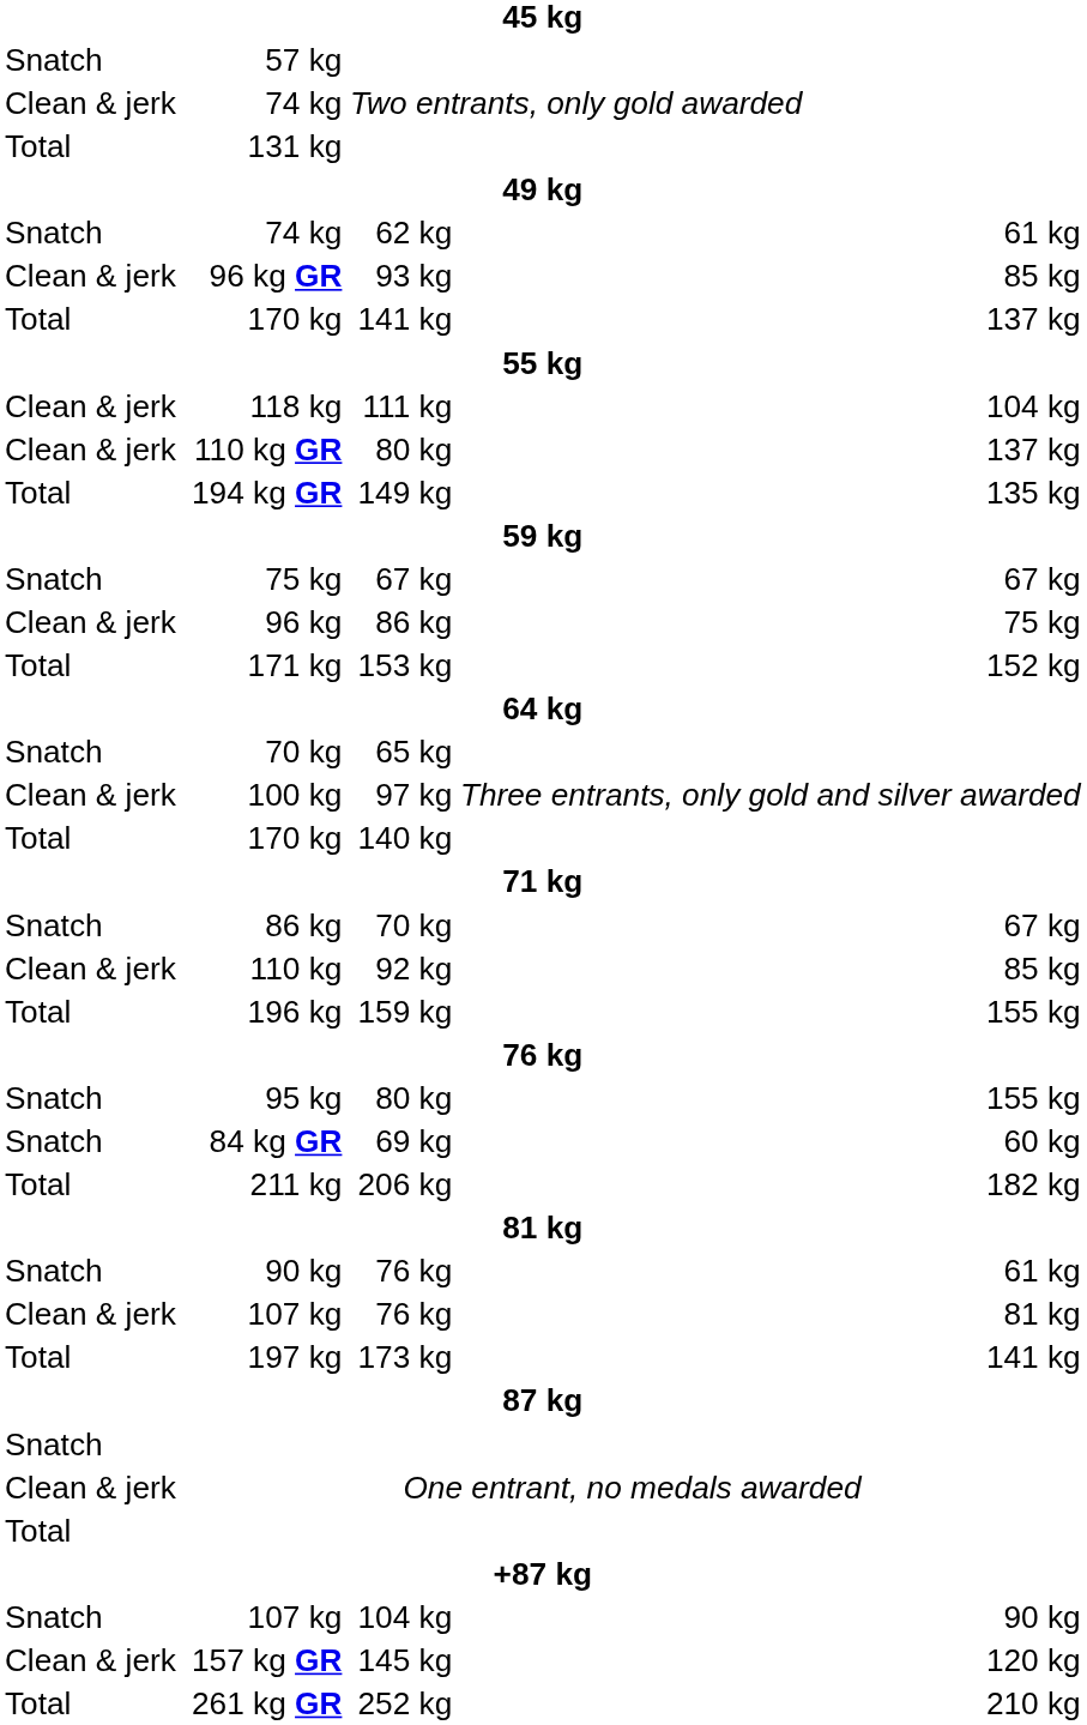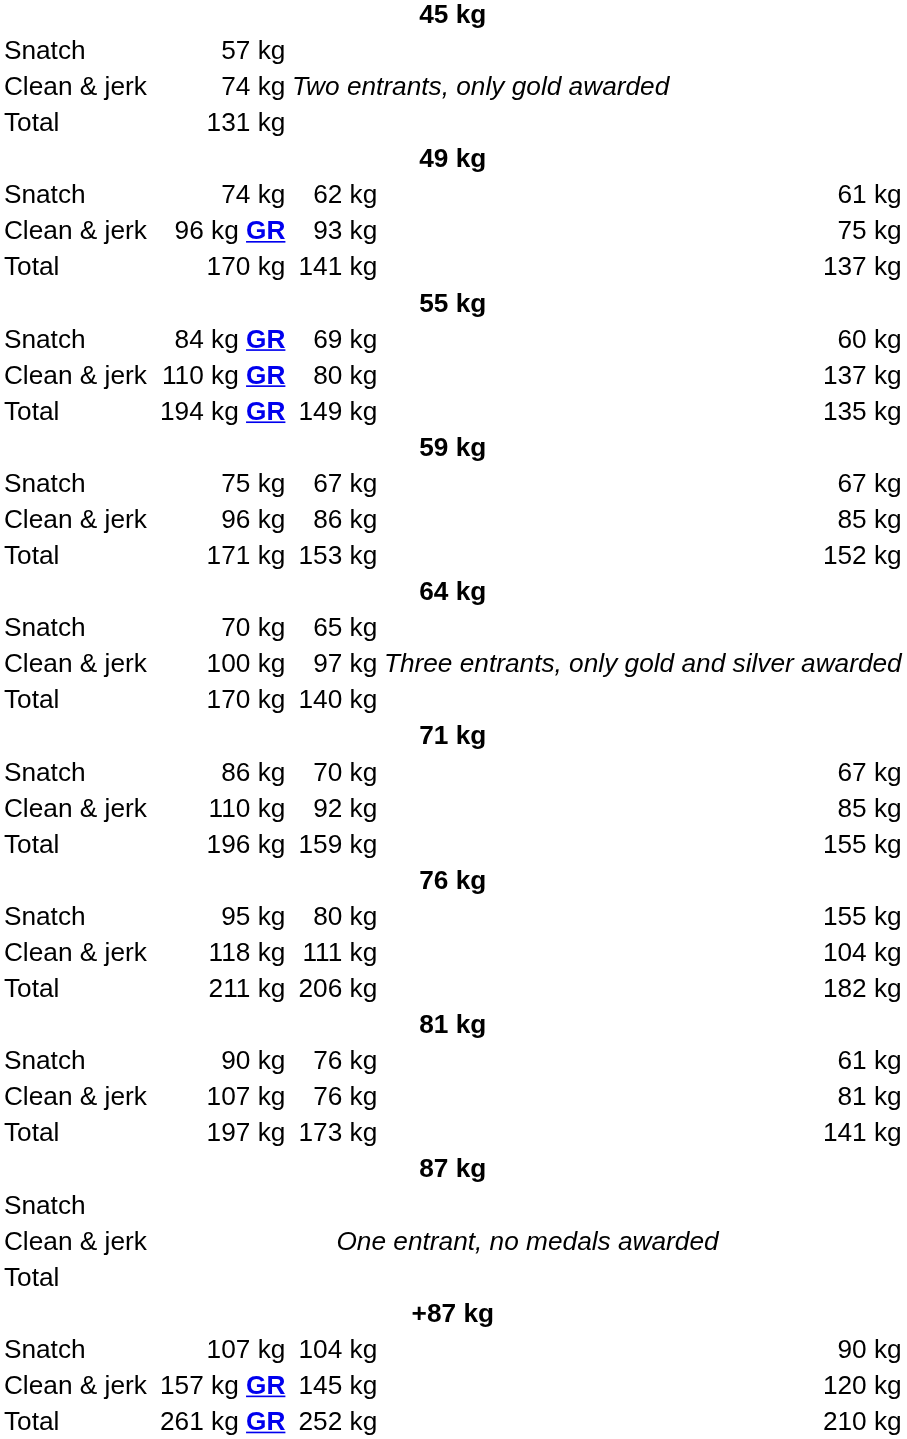 <table>
 <tr>
 <th colspan="7">45 kg</th>
 </tr>
 <tr>
 <td>Snatch</td>
 <td></td>
 <td align="right">57 kg</td>
 <td colspan="4" rowspan="3"><em>Two entrants, only gold awarded</em></td>
 </tr>
 <tr>
 <td>Clean & jerk</td>
 <td></td>
 <td align="right">74 kg</td>
 </tr>
 <tr>
 <td>Total</td>
 <td></td>
 <td align="right">131 kg</td>
 </tr>
 <tr>
 <th colspan="7">49 kg</th>
 </tr>
 <tr>
 <td>Snatch</td>
 <td></td>
 <td align="right">74 kg</td>
 <td></td>
 <td align="right">62 kg</td>
 <td></td>
 <td align="right">61 kg</td>
 </tr>
 <tr>
 <td>Clean & jerk</td>
 <td></td>
 <td align="right">96 kg <strong><a href='#'>GR</a></strong></td>
 <td></td>
 <td align="right">93 kg</td>
 <td></td>
-<td align="right">85 kg</td>
+<td align="right">75 kg</td>
 </tr>
 <tr>
 <td>Total</td>
 <td></td>
 <td align="right">170 kg</td>
 <td></td>
 <td align="right">141 kg</td>
 <td></td>
 <td align="right">137 kg</td>
 </tr>
 <tr>
 <th colspan="7">55 kg</th>
 </tr>
 <tr>
-<td>Clean & jerk</td>
+<td>Snatch</td>
 <td></td>
-<td align="right">118 kg</td>
+<td align="right">84 kg <strong><a href='#'>GR</a></strong></td>
 <td></td>
-<td align="right">111 kg</td>
+<td align="right">69 kg</td>
 <td></td>
-<td align="right">104 kg</td>
+<td align="right">60 kg</td>
 </tr>
 <tr>
 <td>Clean & jerk</td>
 <td></td>
 <td align="right">110 kg <strong><a href='#'>GR</a></strong></td>
 <td></td>
 <td align="right">80 kg</td>
 <td></td>
 <td align="right">137 kg</td>
 </tr>
 <tr>
 <td>Total</td>
 <td></td>
 <td align="right">194 kg <strong><a href='#'>GR</a></strong></td>
 <td></td>
 <td align="right">149 kg</td>
 <td></td>
 <td align="right">135 kg</td>
 </tr>
 <tr>
 <th colspan="7">59 kg</th>
 </tr>
 <tr>
 <td>Snatch</td>
 <td></td>
 <td align="right">75 kg</td>
 <td></td>
 <td align="right">67 kg</td>
 <td></td>
 <td align="right">67 kg</td>
 </tr>
 <tr>
 <td>Clean & jerk</td>
 <td></td>
 <td align="right">96 kg</td>
 <td></td>
 <td align="right">86 kg</td>
 <td></td>
-<td align="right">75 kg</td>
+<td align="right">85 kg</td>
 </tr>
 <tr>
 <td>Total</td>
 <td></td>
 <td align="right">171 kg</td>
 <td></td>
 <td align="right">153 kg</td>
 <td></td>
 <td align="right">152 kg</td>
 </tr>
 <tr>
 <th colspan="7">64 kg</th>
 </tr>
 <tr>
 <td>Snatch</td>
 <td></td>
 <td align="right">70 kg</td>
 <td></td>
 <td align="right">65 kg</td>
 <td colspan="2" rowspan="3"><em>Three entrants, only gold and silver awarded</em></td>
 </tr>
 <tr>
 <td>Clean & jerk</td>
 <td></td>
 <td align="right">100 kg</td>
 <td></td>
 <td align="right">97 kg</td>
 </tr>
 <tr>
 <td>Total</td>
 <td></td>
 <td align="right">170 kg</td>
 <td></td>
 <td align="right">140 kg</td>
 </tr>
 <tr>
 <th colspan="7">71 kg</th>
 </tr>
 <tr>
 <td>Snatch</td>
 <td></td>
 <td align="right">86 kg</td>
 <td></td>
 <td align="right">70 kg</td>
 <td></td>
 <td align="right">67 kg</td>
 </tr>
 <tr>
 <td>Clean & jerk</td>
 <td></td>
 <td align="right">110 kg</td>
 <td></td>
 <td align="right">92 kg</td>
 <td></td>
 <td align="right">85 kg</td>
 </tr>
 <tr>
 <td>Total</td>
 <td></td>
 <td align="right">196 kg</td>
 <td></td>
 <td align="right">159 kg</td>
 <td></td>
 <td align="right">155 kg</td>
 </tr>
 <tr>
 <th colspan="7">76 kg</th>
 </tr>
 <tr>
 <td>Snatch</td>
 <td></td>
 <td align="right">95 kg</td>
 <td></td>
 <td align="right">80 kg</td>
 <td></td>
 <td align="right">155 kg</td>
 </tr>
 <tr>
-<td>Snatch</td>
+<td>Clean & jerk</td>
 <td></td>
-<td align="right">84 kg <strong><a href='#'>GR</a></strong></td>
+<td align="right">118 kg</td>
 <td></td>
-<td align="right">69 kg</td>
+<td align="right">111 kg</td>
 <td></td>
-<td align="right">60 kg</td>
+<td align="right">104 kg</td>
 </tr>
 <tr>
 <td>Total</td>
 <td></td>
 <td align="right">211 kg</td>
 <td></td>
 <td align="right">206 kg</td>
 <td></td>
 <td align="right">182 kg</td>
 </tr>
 <tr>
 <th colspan="7">81 kg</th>
 </tr>
 <tr>
 <td>Snatch</td>
 <td></td>
 <td align="right">90 kg</td>
 <td></td>
 <td align="right">76 kg</td>
 <td></td>
 <td align="right">61 kg</td>
 </tr>
 <tr>
 <td>Clean & jerk</td>
 <td></td>
 <td align="right">107 kg</td>
 <td></td>
 <td align="right">76 kg</td>
 <td></td>
 <td align="right">81 kg</td>
 </tr>
 <tr>
 <td>Total</td>
 <td></td>
 <td align="right">197 kg</td>
 <td></td>
 <td align="right">173 kg</td>
 <td></td>
 <td align="right">141 kg</td>
 </tr>
 <tr>
 <th colspan="7">87 kg</th>
 </tr>
 <tr>
 <td>Snatch</td>
 <td colspan="6" rowspan="3" align=center><em>One entrant, no medals awarded</em></td>
 </tr>
 <tr>
 <td>Clean & jerk</td>
 </tr>
 <tr>
 <td>Total</td>
 </tr>
 <tr>
 <th colspan="7">+87 kg</th>
 </tr>
 <tr>
 <td>Snatch</td>
 <td></td>
 <td align="right">107 kg</td>
 <td></td>
 <td align="right">104 kg</td>
 <td></td>
 <td align="right">90 kg</td>
 </tr>
 <tr>
 <td>Clean & jerk</td>
 <td></td>
 <td align="right">157 kg <strong><a href='#'>GR</a></strong></td>
 <td></td>
 <td align="right">145 kg</td>
 <td></td>
 <td align="right">120 kg</td>
 </tr>
 <tr>
 <td>Total</td>
 <td></td>
 <td align="right">261 kg <strong><a href='#'>GR</a></strong></td>
 <td></td>
 <td align="right">252 kg</td>
 <td></td>
 <td align="right">210 kg</td>
 </tr>
 </table>
